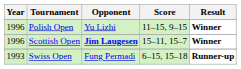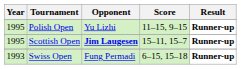 <table class="sortable wikitable" style="font-size: 90%;">
 <tr>
 <th>Year</th>
 <th>Tournament</th>
 <th>Opponent</th>
 <th>Score</th>
 <th>Result</th>
 </tr>
 <tr>
 </tr>
 <tr style="background:#D4F1C5">
-<td align="center">1996</td>
+<td align="center">1995</td>
 <td align="left"><a href='#'>Polish Open</a></td>
 <td align="left"> <a href='#'>Yu Lizhi</a></td>
 <td align="left">11–15, 9–15</td>
-<td style="text-align:left; background:white"> <strong>Winner</strong></td>
+<td style="text-align:left; background:white"> <strong>Runner-up</strong></td>
 </tr>
 <tr>
 </tr>
 <tr style="background:#D4F1C5">
-<td align="center">1996</td>
+<td align="center">1995</td>
 <td align="left"><a href='#'>Scottish Open</a></td>
 <td align="left"><strong> <a href='#'>Jim Laugesen</a></strong></td>
 <td align="left">15–11, 15–7</td>
-<td style="text-align:left; background:white"> <strong>Winner</strong></td>
+<td style="text-align:left; background:white"> <strong>Runner-up</strong></td>
 </tr>
 <tr>
 </tr>
 <tr style="background:#D4F1C5">
 <td align="center">1993</td>
 <td align="left"><a href='#'>Swiss Open</a></td>
 <td align="left"> <a href='#'>Fung Permadi</a></td>
 <td align="left">6–15, 15–18</td>
 <td style="text-align:left; background:white"> <strong>Runner-up</strong></td>
 </tr>
 </table>
